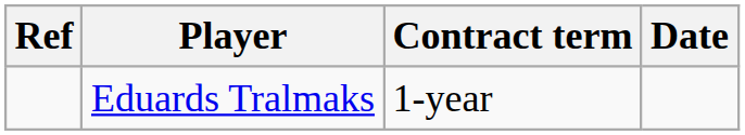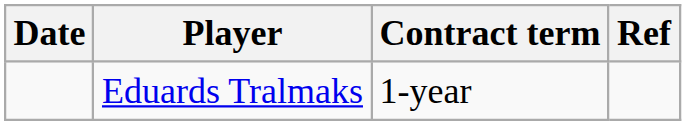 <table class="wikitable">
 <tr>
-<th>Ref</th>
+<th>Date</th>
 <th>Player</th>
 <th>Contract term</th>
-<th>Date</th>
+<th>Ref</th>
 </tr>
 <tr>
 <td></td>
 <td><a href='#'>Eduards Tralmaks</a></td>
 <td>1-year</td>
 <td></td>
 </tr>
 </table>
